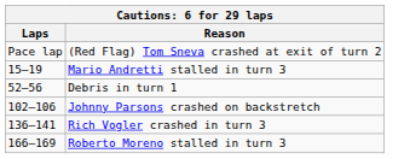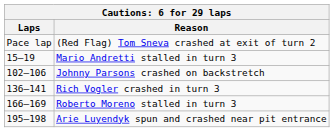 <table class="wikitable">
 <tr>
 <th colspan=2>Cautions: 6 for 29 laps</th>
 </tr>
 <tr>
 <th>Laps</th>
 <th>Reason</th>
 </tr>
 <tr>
 <td>Pace lap</td>
 <td>(Red Flag) <a href='#'>Tom Sneva</a> crashed at exit of turn 2</td>
 </tr>
 <tr>
 <td>15–19</td>
 <td><a href='#'>Mario Andretti</a> stalled in turn 3</td>
 </tr>
 <tr>
-<td>52–56</td>
-<td>Debris in turn 1</td>
-</tr>
-<tr>
 <td>102–106</td>
 <td><a href='#'>Johnny Parsons</a> crashed on backstretch</td>
 </tr>
 <tr>
 <td>136–141</td>
 <td><a href='#'>Rich Vogler</a> crashed in turn 3</td>
 </tr>
 <tr>
 <td>166–169</td>
 <td><a href='#'>Roberto Moreno</a> stalled in turn 3</td>
 </tr>
+<tr>
+<td>195–198</td>
+<td><a href='#'>Arie Luyendyk</a> spun and crashed near pit entrance</td>
+</tr>
 </table>
